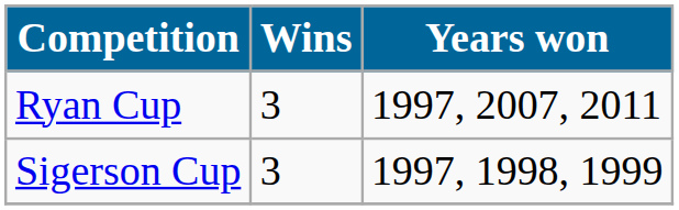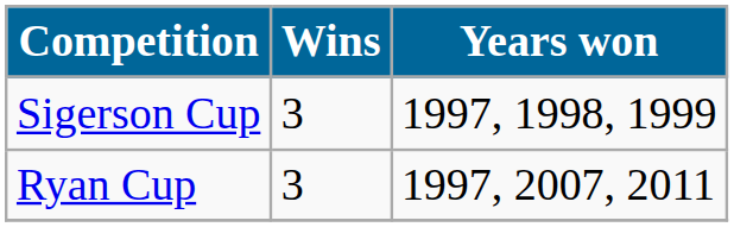 <table class="wikitable">
 <tr>
 <th style="background:#069; color:white;">Competition</th>
 <th style="background:#069; color:white;">Wins</th>
 <th style="background:#069; color:white;">Years won</th>
 </tr>
 <tr>
+<td><a href='#'>Sigerson Cup</a></td>
+<td>3</td>
+<td>1997, 1998, 1999</td>
+</tr>
+<tr>
 <td><a href='#'>Ryan Cup</a></td>
 <td>3</td>
 <td>1997, 2007, 2011</td>
 </tr>
 <tr>
-<td><a href='#'>Sigerson Cup</a></td>
-<td>3</td>
-<td>1997, 1998, 1999</td>
-</tr>
-<tr>
 </tr>
 </table>
